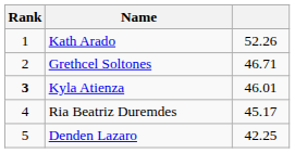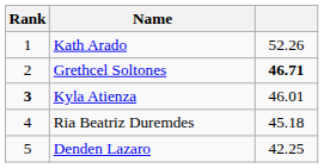 <table class="wikitable" style="font-size:90%">
 <tr>
 <th width=30>Rank</th>
 <th width=180>Name</th>
 <th width=50></th>
 </tr>
 <tr>
 <td align=center>1</td>
 <td><a href='#'>Kath Arado</a></td>
 <td align=center>52.26</td>
 </tr>
 <tr>
 <td align=center>2</td>
 <td><a href='#'>Grethcel Soltones</a></td>
-<td align=center>46.71</td>
+<td align=center><strong>46.71</strong></td>
 </tr>
 <tr>
 <td align=center><strong>3</strong></td>
 <td><a href='#'>Kyla Atienza</a></td>
 <td align=center>46.01</td>
 </tr>
 <tr>
 <td align=center>4</td>
 <td>Ria Beatriz Duremdes</td>
-<td align=center>45.17</td>
+<td align=center>45.18</td>
 </tr>
 <tr>
 <td align=center>5</td>
 <td><a href='#'>Denden Lazaro</a></td>
 <td align=center>42.25</td>
 </tr>
 </table>
